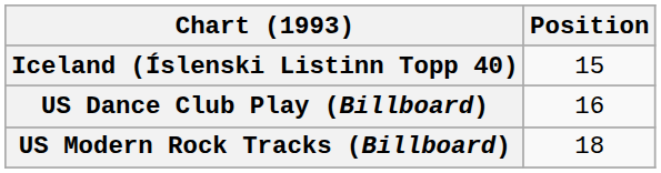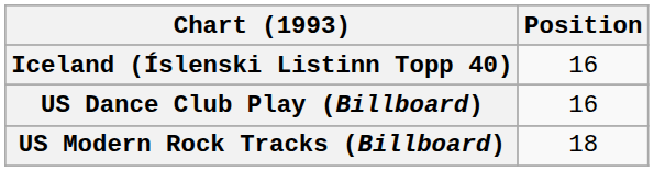 <table class="wikitable sortable plainrowheaders">
 <tr>
 <th>Chart (1993)</th>
 <th>Position</th>
 </tr>
 <tr>
 <th scope="row">Iceland (Íslenski Listinn Topp 40)</th>
-<td align="center">15</td>
+<td align="center">16</td>
 </tr>
 <tr>
 <th scope="row">US Dance Club Play (<em>Billboard</em>)</th>
 <td align="center">16</td>
 </tr>
 <tr>
 <th scope="row">US Modern Rock Tracks (<em>Billboard</em>)</th>
 <td align="center">18</td>
 </tr>
 </table>
